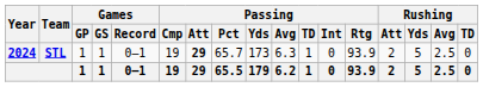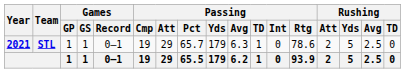 <table class="wikitable" style="text-align:center;">
 <tr>
 <th rowspan="2">Year</th>
 <th rowspan="2">Team</th>
 <th colspan="3">Games</th>
 <th colspan="8">Passing</th>
 <th colspan="4">Rushing</th>
 </tr>
 <tr>
 <th>GP</th>
 <th>GS</th>
 <th>Record</th>
 <th>Cmp</th>
 <th>Att</th>
 <th>Pct</th>
 <th>Yds</th>
 <th>Avg</th>
 <th>TD</th>
 <th>Int</th>
 <th>Rtg</th>
 <th>Att</th>
 <th>Yds</th>
 <th>Avg</th>
 <th>TD</th>
 </tr>
 <tr>
-<th><a href='#'>2024</a></th>
+<th><a href='#'>2021</a></th>
 <th><a href='#'>STL</a></th>
 <td>1</td>
 <td>1</td>
 <td>0–1</td>
 <td>19</td>
-<td><strong>29</strong></td>
+<td>29</td>
 <td>65.7</td>
-<td>173</td>
+<td>179</td>
 <td>6.3</td>
 <td>1</td>
 <td>0</td>
-<td>93.9</td>
+<td>78.6</td>
 <td>2</td>
 <td>5</td>
 <td>2.5</td>
 <td>0</td>
 </tr>
 <tr>
 <th colspan="2"></th>
 <th>1</th>
 <th>1</th>
 <th>0–1</th>
 <th>19</th>
 <th>29</th>
 <th>65.5</th>
 <th>179</th>
 <th>6.2</th>
 <th>1</th>
 <th>0</th>
 <th>93.9</th>
 <th>2</th>
 <th>5</th>
 <th>2.5</th>
 <th>0</th>
 </tr>
 </table>
